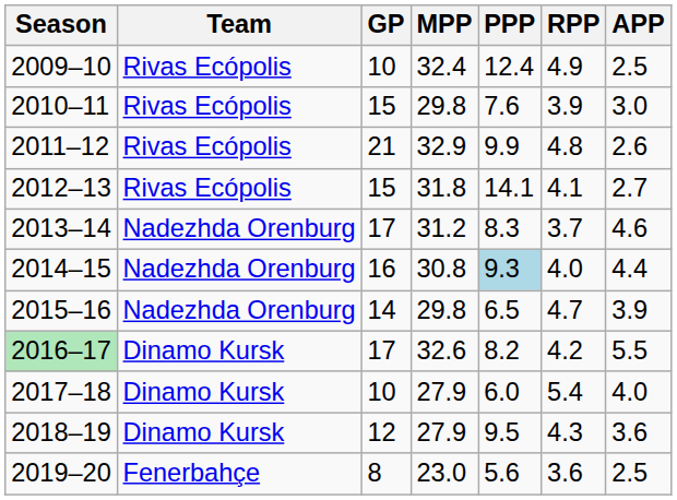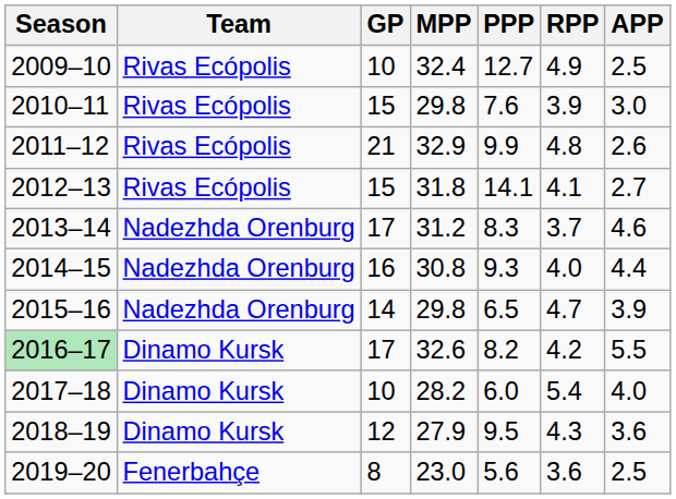 <table class="wikitable">
 <tr>
 <th>Season</th>
 <th>Team</th>
 <th>GP</th>
 <th>MPP</th>
 <th>PPP</th>
 <th>RPP</th>
 <th>APP</th>
 </tr>
 <tr>
 <td>2009–10</td>
 <td><a href='#'>Rivas Ecópolis</a></td>
 <td>10</td>
 <td>32.4</td>
-<td>12.4</td>
+<td>12.7</td>
 <td>4.9</td>
 <td>2.5</td>
 </tr>
 <tr>
 <td>2010–11</td>
 <td><a href='#'>Rivas Ecópolis</a></td>
 <td>15</td>
 <td>29.8</td>
 <td>7.6</td>
 <td>3.9</td>
 <td>3.0</td>
 </tr>
 <tr>
 <td>2011–12</td>
 <td><a href='#'>Rivas Ecópolis</a></td>
 <td>21</td>
 <td>32.9</td>
 <td>9.9</td>
 <td>4.8</td>
 <td>2.6</td>
 </tr>
 <tr>
 <td>2012–13</td>
 <td><a href='#'>Rivas Ecópolis</a></td>
 <td>15</td>
 <td>31.8</td>
 <td>14.1</td>
 <td>4.1</td>
 <td>2.7</td>
 </tr>
 <tr>
 <td>2013–14</td>
 <td><a href='#'>Nadezhda Orenburg</a></td>
 <td>17</td>
 <td>31.2</td>
 <td>8.3</td>
 <td>3.7</td>
 <td>4.6</td>
 </tr>
 <tr>
 <td>2014–15</td>
 <td><a href='#'>Nadezhda Orenburg</a></td>
 <td>16</td>
 <td>30.8</td>
-<td style="background: lightblue;">9.3</td>
+<td>9.3</td>
 <td>4.0</td>
 <td>4.4</td>
 </tr>
 <tr>
 <td>2015–16</td>
 <td><a href='#'>Nadezhda Orenburg</a></td>
 <td>14</td>
 <td>29.8</td>
 <td>6.5</td>
 <td>4.7</td>
 <td>3.9</td>
 </tr>
 <tr>
 <td style="text-align:left;background:#afe6ba;">2016–17</td>
 <td><a href='#'>Dinamo Kursk</a></td>
 <td>17</td>
 <td>32.6</td>
 <td>8.2</td>
 <td>4.2</td>
 <td>5.5</td>
 </tr>
 <tr>
 <td>2017–18</td>
 <td><a href='#'>Dinamo Kursk</a></td>
 <td>10</td>
-<td>27.9</td>
+<td>28.2</td>
 <td>6.0</td>
 <td>5.4</td>
 <td>4.0</td>
 </tr>
 <tr>
 <td>2018–19</td>
 <td><a href='#'>Dinamo Kursk</a></td>
 <td>12</td>
 <td>27.9</td>
 <td>9.5</td>
 <td>4.3</td>
 <td>3.6</td>
 </tr>
 <tr>
 <td>2019–20</td>
 <td><a href='#'>Fenerbahçe</a></td>
 <td>8</td>
 <td>23.0</td>
 <td>5.6</td>
 <td>3.6</td>
 <td>2.5</td>
 </tr>
 </table>
